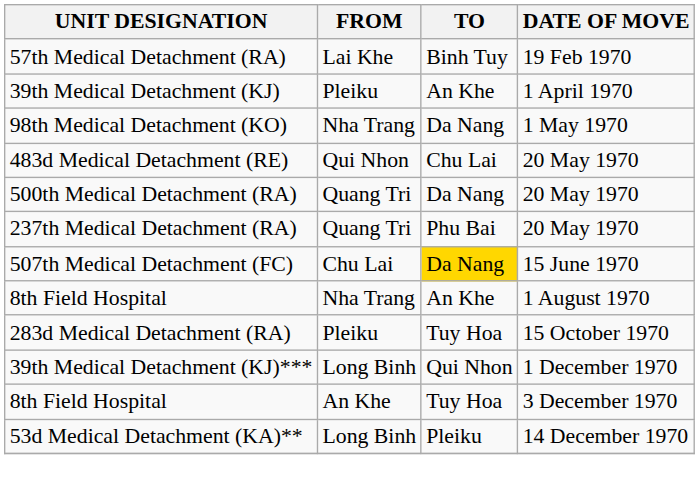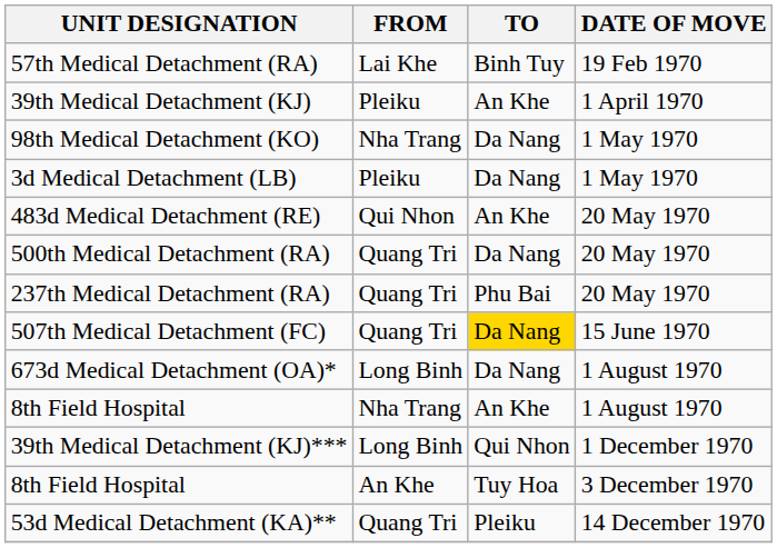 <table class="wikitable">
 <tr>
 <th>UNIT DESIGNATION</th>
 <th>FROM</th>
 <th>TO</th>
 <th>DATE OF MOVE</th>
 </tr>
 <tr>
 <td>57th Medical Detachment (RA)</td>
 <td>Lai Khe</td>
 <td>Binh Tuy</td>
 <td>19 Feb 1970</td>
 </tr>
 <tr>
 <td>39th Medical Detachment (KJ)</td>
 <td>Pleiku</td>
 <td>An Khe</td>
 <td>1 April 1970</td>
 </tr>
 <tr>
 <td>98th Medical Detachment (KO)</td>
 <td>Nha Trang</td>
 <td>Da Nang</td>
 <td>1 May 1970</td>
 </tr>
 <tr>
+<td>3d Medical Detachment (LB)</td>
+<td>Pleiku</td>
+<td>Da Nang</td>
+<td>1 May 1970</td>
+</tr>
+<tr>
 <td>483d Medical Detachment (RE)</td>
 <td>Qui Nhon</td>
-<td>Chu Lai</td>
+<td>An Khe</td>
 <td>20 May 1970</td>
 </tr>
 <tr>
 <td>500th Medical Detachment (RA)</td>
 <td>Quang Tri</td>
 <td>Da Nang</td>
 <td>20 May 1970</td>
 </tr>
 <tr>
 <td>237th Medical Detachment (RA)</td>
 <td>Quang Tri</td>
 <td>Phu Bai</td>
 <td>20 May 1970</td>
 </tr>
 <tr>
 <td>507th Medical Detachment (FC)</td>
-<td>Chu Lai</td>
+<td>Quang Tri</td>
 <td style="background: gold;">Da Nang</td>
 <td>15 June 1970</td>
+</tr>
+<tr>
+<td>673d Medical Detachment (OA)*</td>
+<td>Long Binh</td>
+<td>Da Nang</td>
+<td>1 August 1970</td>
 </tr>
 <tr>
 <td>8th Field Hospital</td>
 <td>Nha Trang</td>
 <td>An Khe</td>
 <td>1 August 1970</td>
-</tr>
-<tr>
-<td>283d Medical Detachment (RA)</td>
-<td>Pleiku</td>
-<td>Tuy Hoa</td>
-<td>15 October 1970</td>
 </tr>
 <tr>
 <td>39th Medical Detachment (KJ)***</td>
 <td>Long Binh</td>
 <td>Qui Nhon</td>
 <td>1 December 1970</td>
 </tr>
 <tr>
 <td>8th Field Hospital</td>
 <td>An Khe</td>
 <td>Tuy Hoa</td>
 <td>3 December 1970</td>
 </tr>
 <tr>
 <td>53d Medical Detachment (KA)**</td>
-<td>Long Binh</td>
+<td>Quang Tri</td>
 <td>Pleiku</td>
 <td>14 December 1970</td>
 </tr>
 <tr>
 </tr>
 </table>
